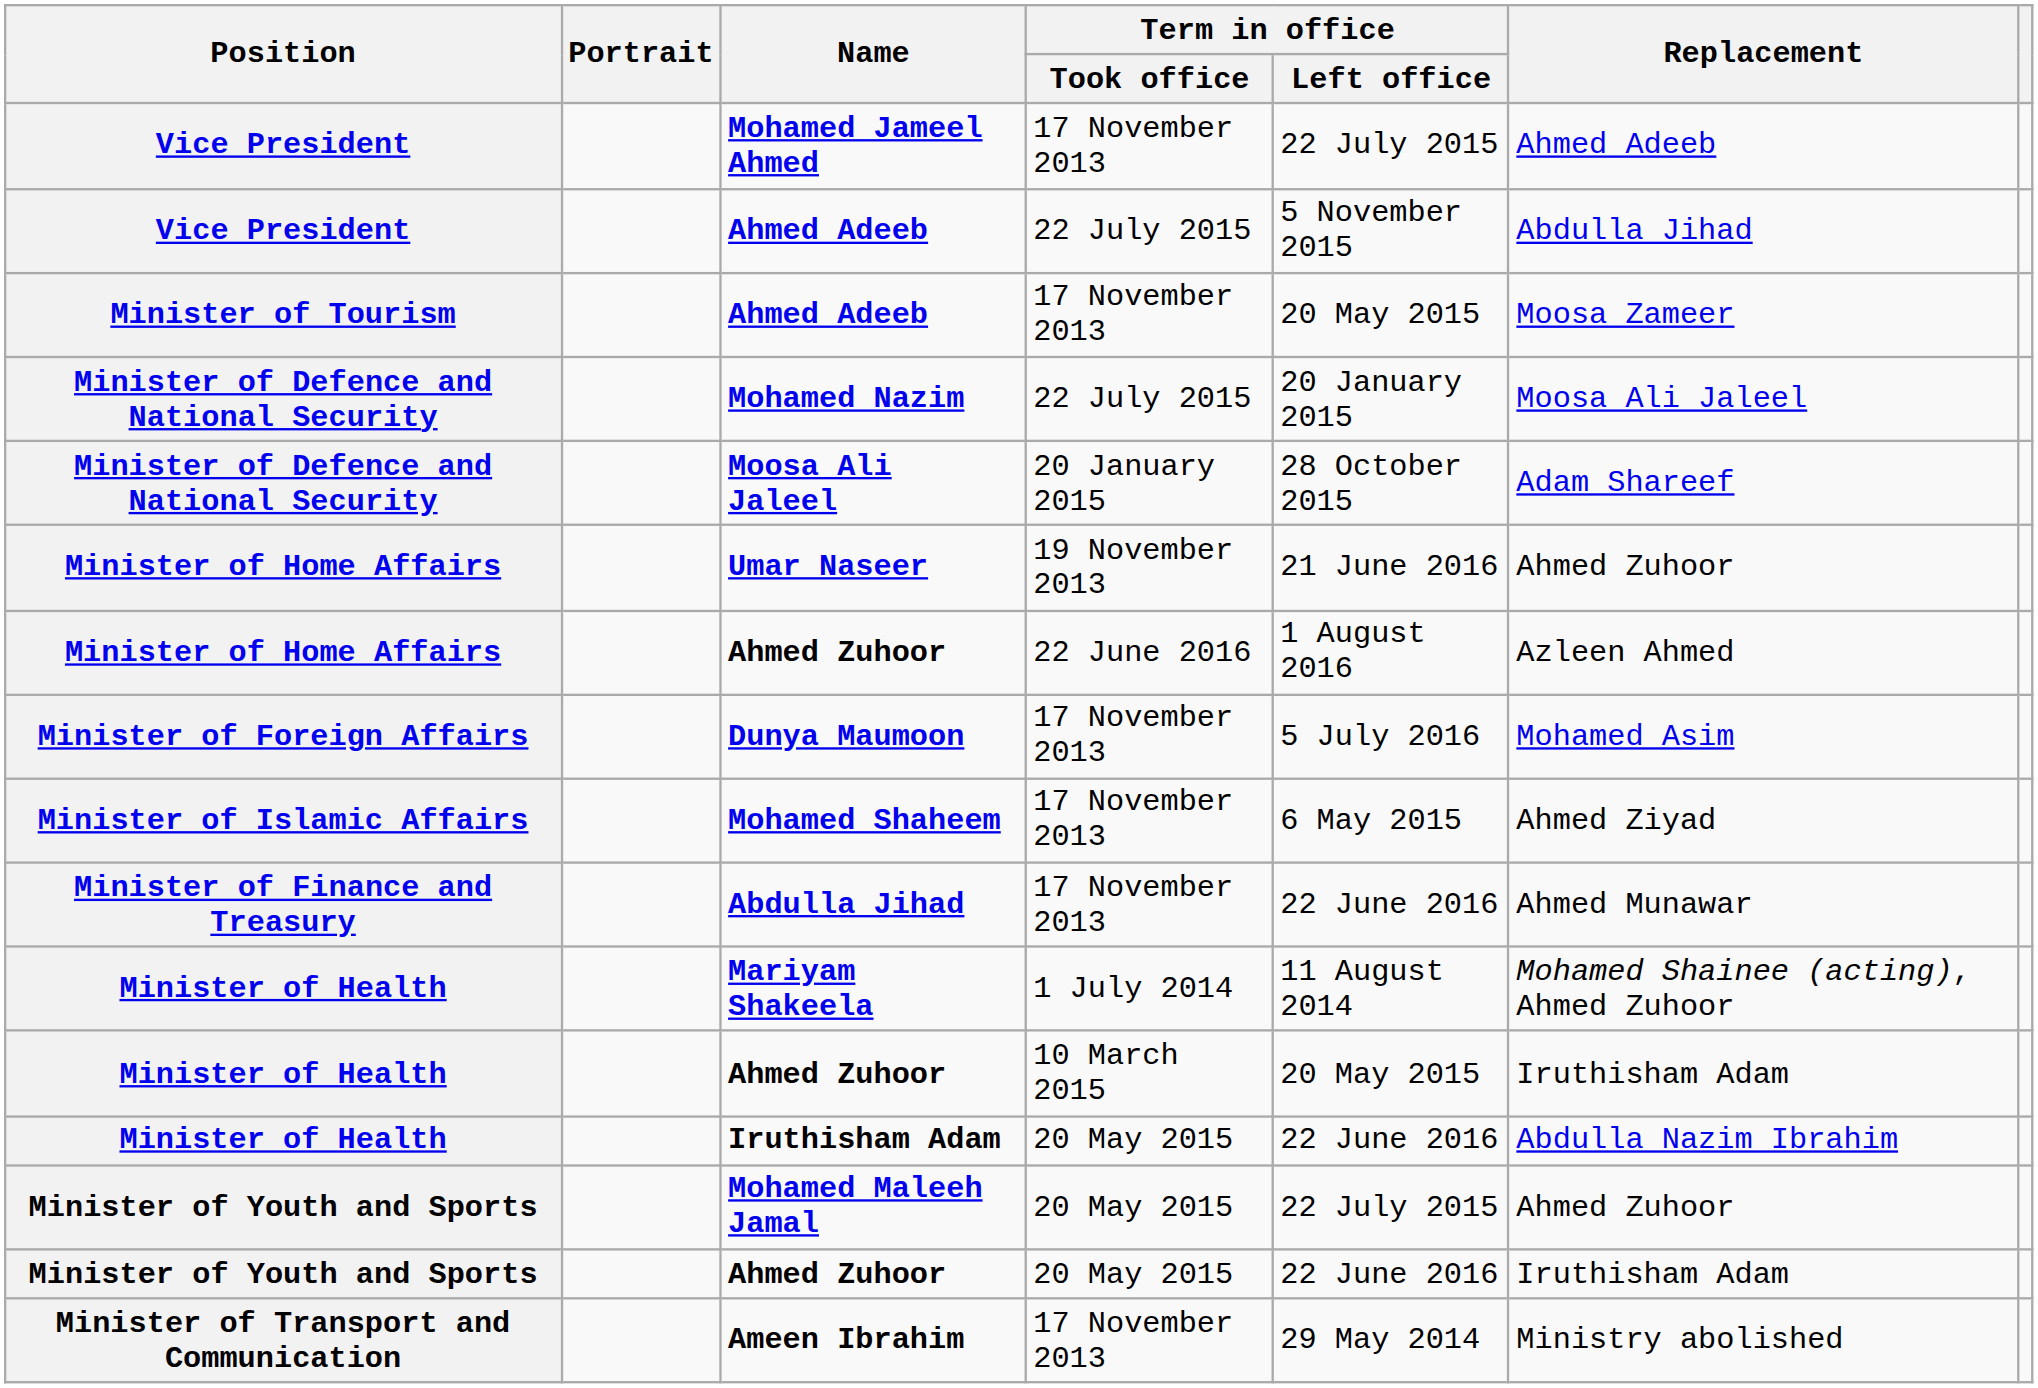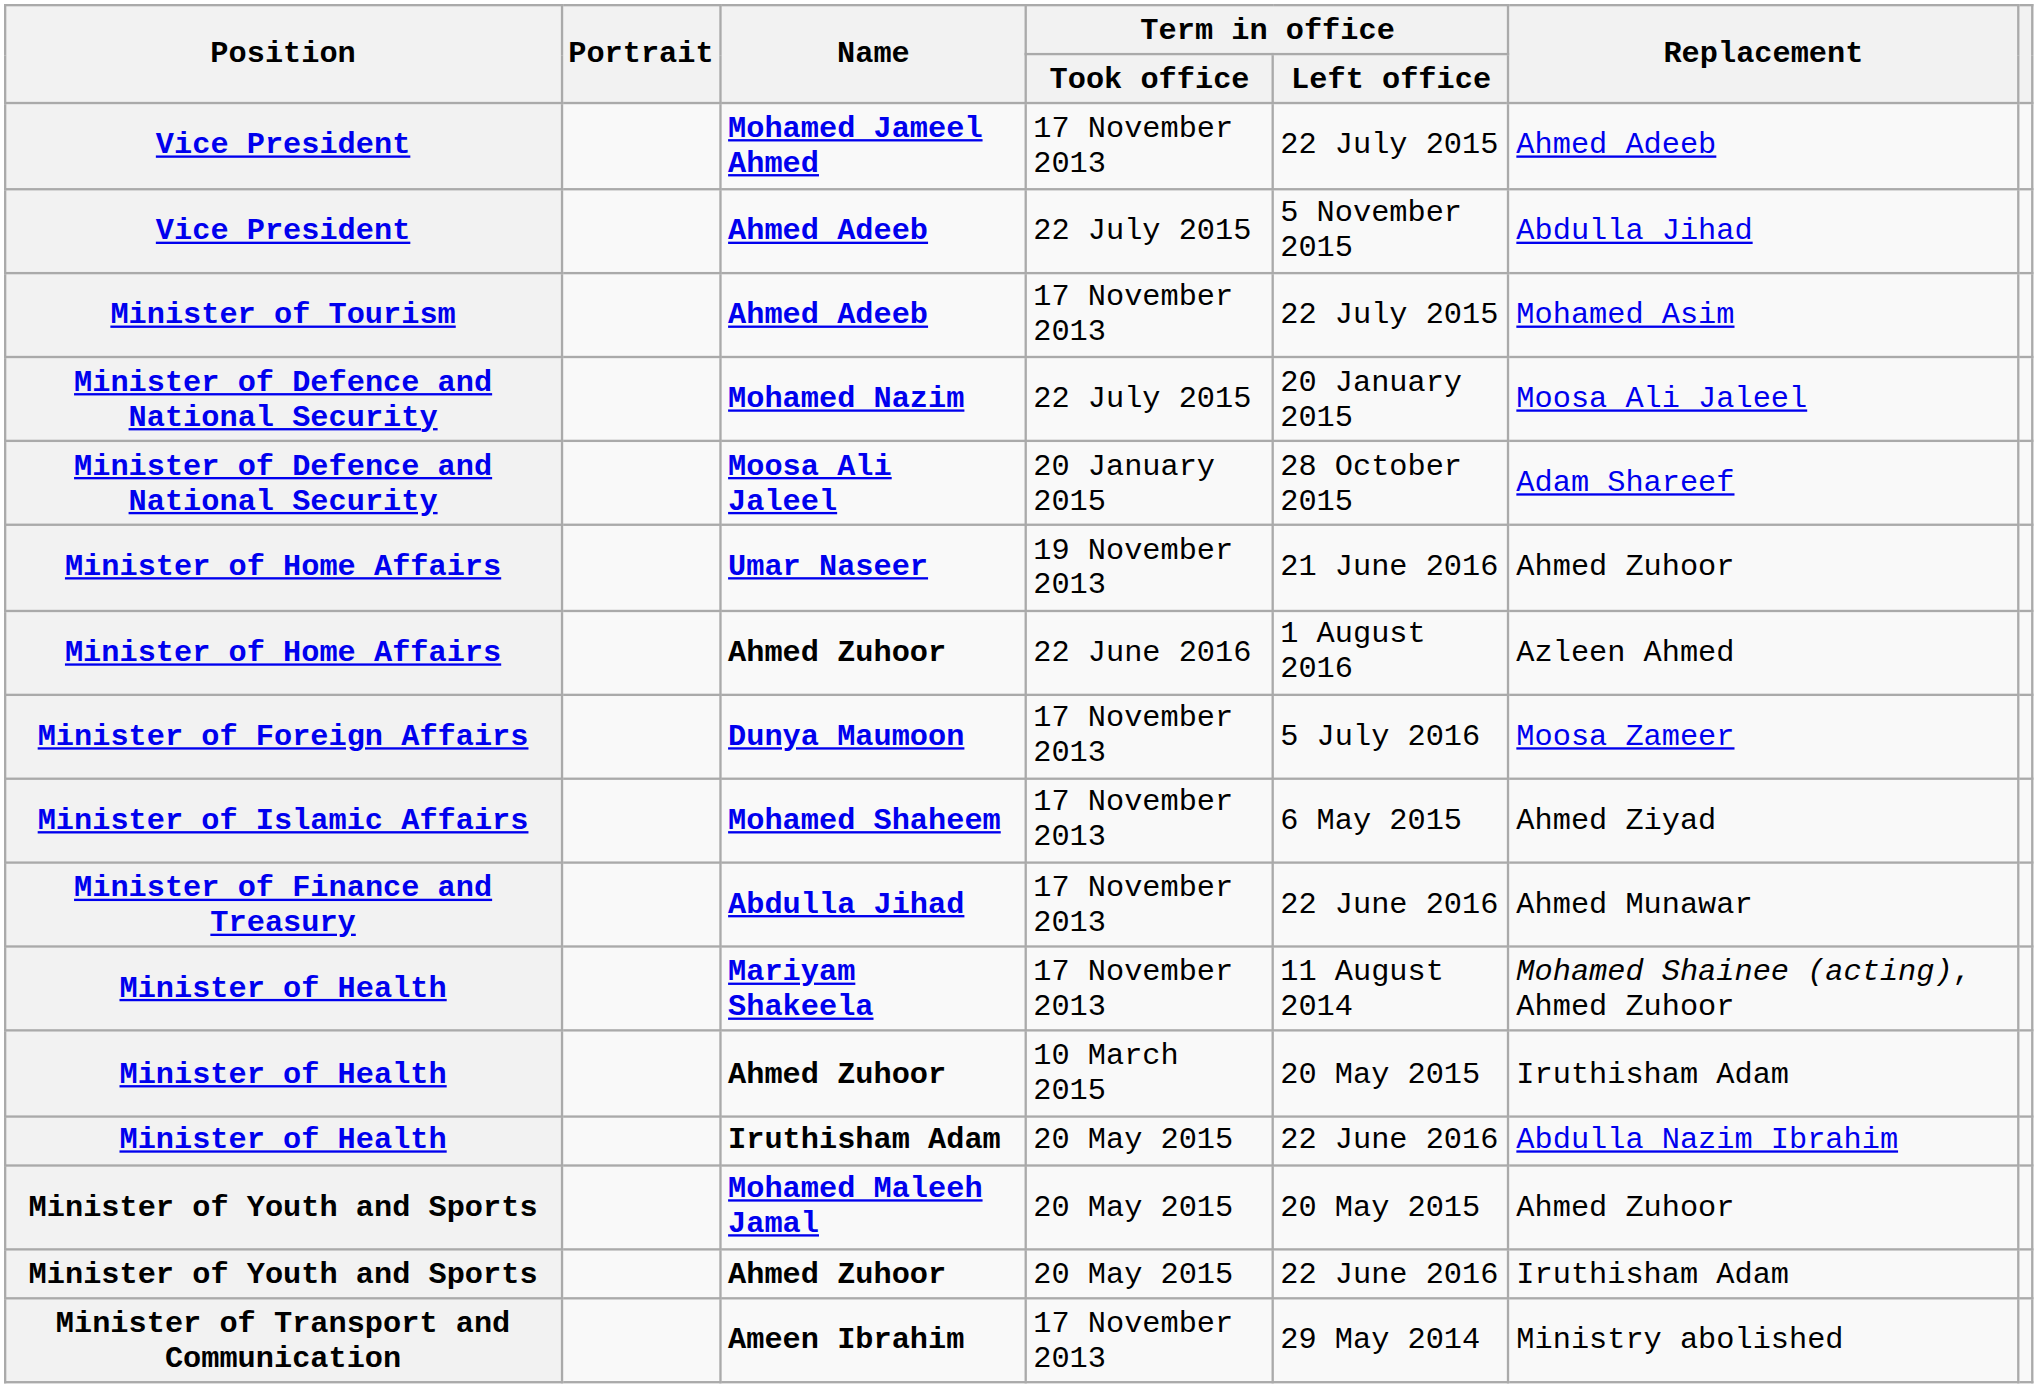 <table class="sortable wikitable">
 <tr>
 <th rowspan="2">Position</th>
 <th rowspan="2" class="unsortable">Portrait</th>
 <th rowspan="2">Name</th>
 <th colspan="2">Term in office</th>
 <th rowspan="2">Replacement</th>
 <th rowspan="2" class="unsortable"></th>
 </tr>
 <tr>
 <th class="unsortable">Took office</th>
 <th class="unsortable">Left office</th>
 </tr>
 <tr>
 <th scope="row"><a href='#'>Vice President</a></th>
 <td></td>
 <td><strong><a href='#'>Mohamed Jameel Ahmed</a></strong></td>
 <td>17 November 2013</td>
 <td>22 July 2015</td>
 <td><a href='#'>Ahmed Adeeb</a></td>
 <td></td>
 </tr>
 <tr>
 <th scope="row"><a href='#'>Vice President</a></th>
 <td></td>
 <td><strong><a href='#'>Ahmed Adeeb</a></strong></td>
 <td>22 July 2015</td>
 <td>5 November 2015</td>
 <td><a href='#'>Abdulla Jihad</a></td>
 <td></td>
 </tr>
 <tr>
 <th><a href='#'>Minister of Tourism</a></th>
 <td></td>
 <td><strong><a href='#'>Ahmed Adeeb</a></strong></td>
 <td>17 November 2013</td>
-<td>20 May 2015</td>
-<td><a href='#'>Moosa Zameer</a></td>
+<td>22 July 2015</td>
+<td><a href='#'>Mohamed Asim</a></td>
 <td></td>
 </tr>
 <tr>
 <th><a href='#'>Minister of Defence and National Security</a></th>
 <td></td>
 <td><strong><a href='#'>Mohamed Nazim</a></strong></td>
 <td>22 July 2015</td>
 <td>20 January 2015</td>
 <td><a href='#'>Moosa Ali Jaleel</a></td>
 <td></td>
 </tr>
 <tr>
 <th><a href='#'>Minister of Defence and National Security</a></th>
 <td></td>
 <td><strong><a href='#'>Moosa Ali Jaleel</a></strong></td>
 <td>20 January 2015</td>
 <td>28 October 2015</td>
 <td><a href='#'>Adam Shareef</a></td>
 <td></td>
 </tr>
 <tr>
 <th><a href='#'>Minister of Home Affairs</a></th>
 <td></td>
 <td><strong><a href='#'>Umar Naseer</a></strong></td>
 <td>19 November 2013</td>
 <td>21 June 2016</td>
 <td>Ahmed Zuhoor</td>
 <td></td>
 </tr>
 <tr>
 <th><a href='#'>Minister of Home Affairs</a></th>
 <td></td>
 <td><strong>Ahmed Zuhoor</strong></td>
 <td>22 June 2016</td>
 <td>1 August 2016</td>
 <td>Azleen Ahmed</td>
 <td></td>
 </tr>
 <tr>
 <th><a href='#'>Minister of Foreign Affairs</a></th>
 <td></td>
 <td><strong><a href='#'>Dunya Maumoon</a></strong></td>
 <td>17 November 2013</td>
 <td>5 July 2016</td>
-<td><a href='#'>Mohamed Asim</a></td>
+<td><a href='#'>Moosa Zameer</a></td>
 <td></td>
 </tr>
 <tr>
 <th><a href='#'>Minister of Islamic Affairs</a></th>
 <td></td>
 <td><strong><a href='#'>Mohamed Shaheem</a></strong></td>
 <td>17 November 2013</td>
 <td>6 May 2015</td>
 <td>Ahmed Ziyad</td>
 <td></td>
 </tr>
 <tr>
 <th><a href='#'>Minister of Finance and Treasury</a></th>
 <td></td>
 <td><strong><a href='#'>Abdulla Jihad</a></strong></td>
 <td>17 November 2013</td>
 <td>22 June 2016</td>
 <td>Ahmed Munawar</td>
 <td></td>
 </tr>
 <tr>
 <th><a href='#'>Minister of Health</a></th>
 <td></td>
 <td><a href='#'><strong>Mariyam Shakeela</strong></a></td>
-<td>1 July 2014</td>
+<td>17 November 2013</td>
 <td>11 August 2014</td>
 <td><em>Mohamed Shainee (acting)</em>, Ahmed Zuhoor</td>
 <td></td>
 </tr>
 <tr>
 <th><a href='#'>Minister of Health</a></th>
 <td></td>
 <td><strong>Ahmed Zuhoor</strong></td>
 <td>10 March 2015</td>
 <td>20 May 2015</td>
 <td>Iruthisham Adam</td>
 <td></td>
 </tr>
 <tr>
 <th><a href='#'>Minister of Health</a></th>
 <td></td>
 <td><strong>Iruthisham Adam</strong></td>
 <td>20 May 2015</td>
 <td>22 June 2016</td>
 <td><a href='#'>Abdulla Nazim Ibrahim</a></td>
 <td></td>
 </tr>
 <tr>
 <th>Minister of Youth and Sports</th>
 <td></td>
 <td><strong><a href='#'>Mohamed Maleeh Jamal</a></strong></td>
 <td>20 May 2015</td>
-<td>22 July 2015</td>
+<td>20 May 2015</td>
 <td>Ahmed Zuhoor</td>
 <td></td>
 </tr>
 <tr>
 <th>Minister of Youth and Sports</th>
 <td></td>
 <td><strong>Ahmed Zuhoor</strong></td>
 <td>20 May 2015</td>
 <td>22 June 2016</td>
 <td>Iruthisham Adam</td>
 <td></td>
 </tr>
 <tr>
 <th>Minister of Transport and Communication</th>
 <td></td>
 <td><strong>Ameen Ibrahim</strong></td>
 <td>17 November 2013</td>
 <td>29 May 2014</td>
 <td>Ministry abolished</td>
 <td></td>
 </tr>
 </table>
